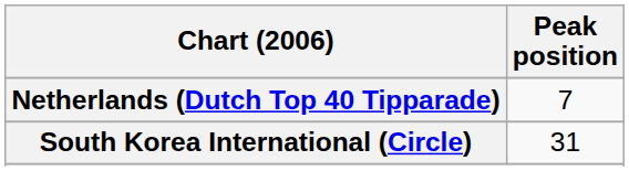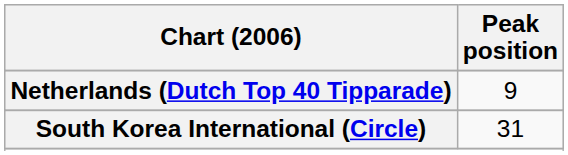 <table class="wikitable sortable plainrowheaders" style="text-align:center">
 <tr>
 <th scope="col">Chart (2006)</th>
 <th scope="col">Peak<br>position</th>
 </tr>
 <tr>
 </tr>
 <tr>
 </tr>
 <tr>
 </tr>
 <tr>
 </tr>
 <tr>
 </tr>
 <tr>
 </tr>
 <tr>
 <th scope="row">Netherlands (<a href='#'>Dutch Top 40 Tipparade</a>)</th>
-<td>7</td>
+<td>9</td>
 </tr>
 <tr>
 </tr>
 <tr>
 </tr>
 <tr>
 </tr>
 <tr>
 </tr>
 <tr>
 <th scope="row">South Korea International (<a href='#'>Circle</a>)</th>
 <td align="center">31</td>
 </tr>
 <tr>
 </tr>
 <tr>
 </tr>
 </table>
